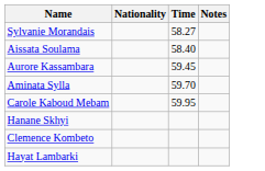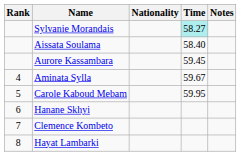 <table class="wikitable sortable" style="text-align:center;font-size:95%">
 <tr>
+<th>Rank</th>
 <th>Name</th>
 <th>Nationality</th>
 <th>Time</th>
 <th>Notes</th>
 </tr>
 <tr>
+<td></td>
 <td align=left><a href='#'>Sylvanie Morandais</a></td>
 <td align=left></td>
-<td>58.27</td>
+<td style="background: paleturquoise;">58.27</td>
 <td></td>
 </tr>
 <tr>
+<td></td>
 <td align=left><a href='#'>Aissata Soulama</a></td>
 <td align=left></td>
 <td>58.40</td>
 <td></td>
 </tr>
 <tr>
+<td></td>
 <td align=left><a href='#'>Aurore Kassambara</a></td>
 <td align=left></td>
 <td>59.45</td>
 <td></td>
 </tr>
 <tr>
+<td>4</td>
 <td align=left><a href='#'>Aminata Sylla</a></td>
 <td align=left></td>
-<td>59.70</td>
+<td>59.67</td>
 <td></td>
 </tr>
 <tr>
+<td>5</td>
 <td align=left><a href='#'>Carole Kaboud Mebam</a></td>
 <td align=left></td>
 <td>59.95</td>
 <td></td>
 </tr>
 <tr>
+<td>6</td>
 <td align=left><a href='#'>Hanane Skhyi</a></td>
 <td align=left></td>
 <td></td>
 <td></td>
 </tr>
 <tr>
+<td>7</td>
 <td align=left><a href='#'>Clemence Kombeto</a></td>
 <td align=left></td>
 <td></td>
 <td></td>
 </tr>
 <tr>
+<td>8</td>
 <td align=left><a href='#'>Hayat Lambarki</a></td>
 <td align=left></td>
 <td></td>
 <td></td>
 </tr>
 </table>
